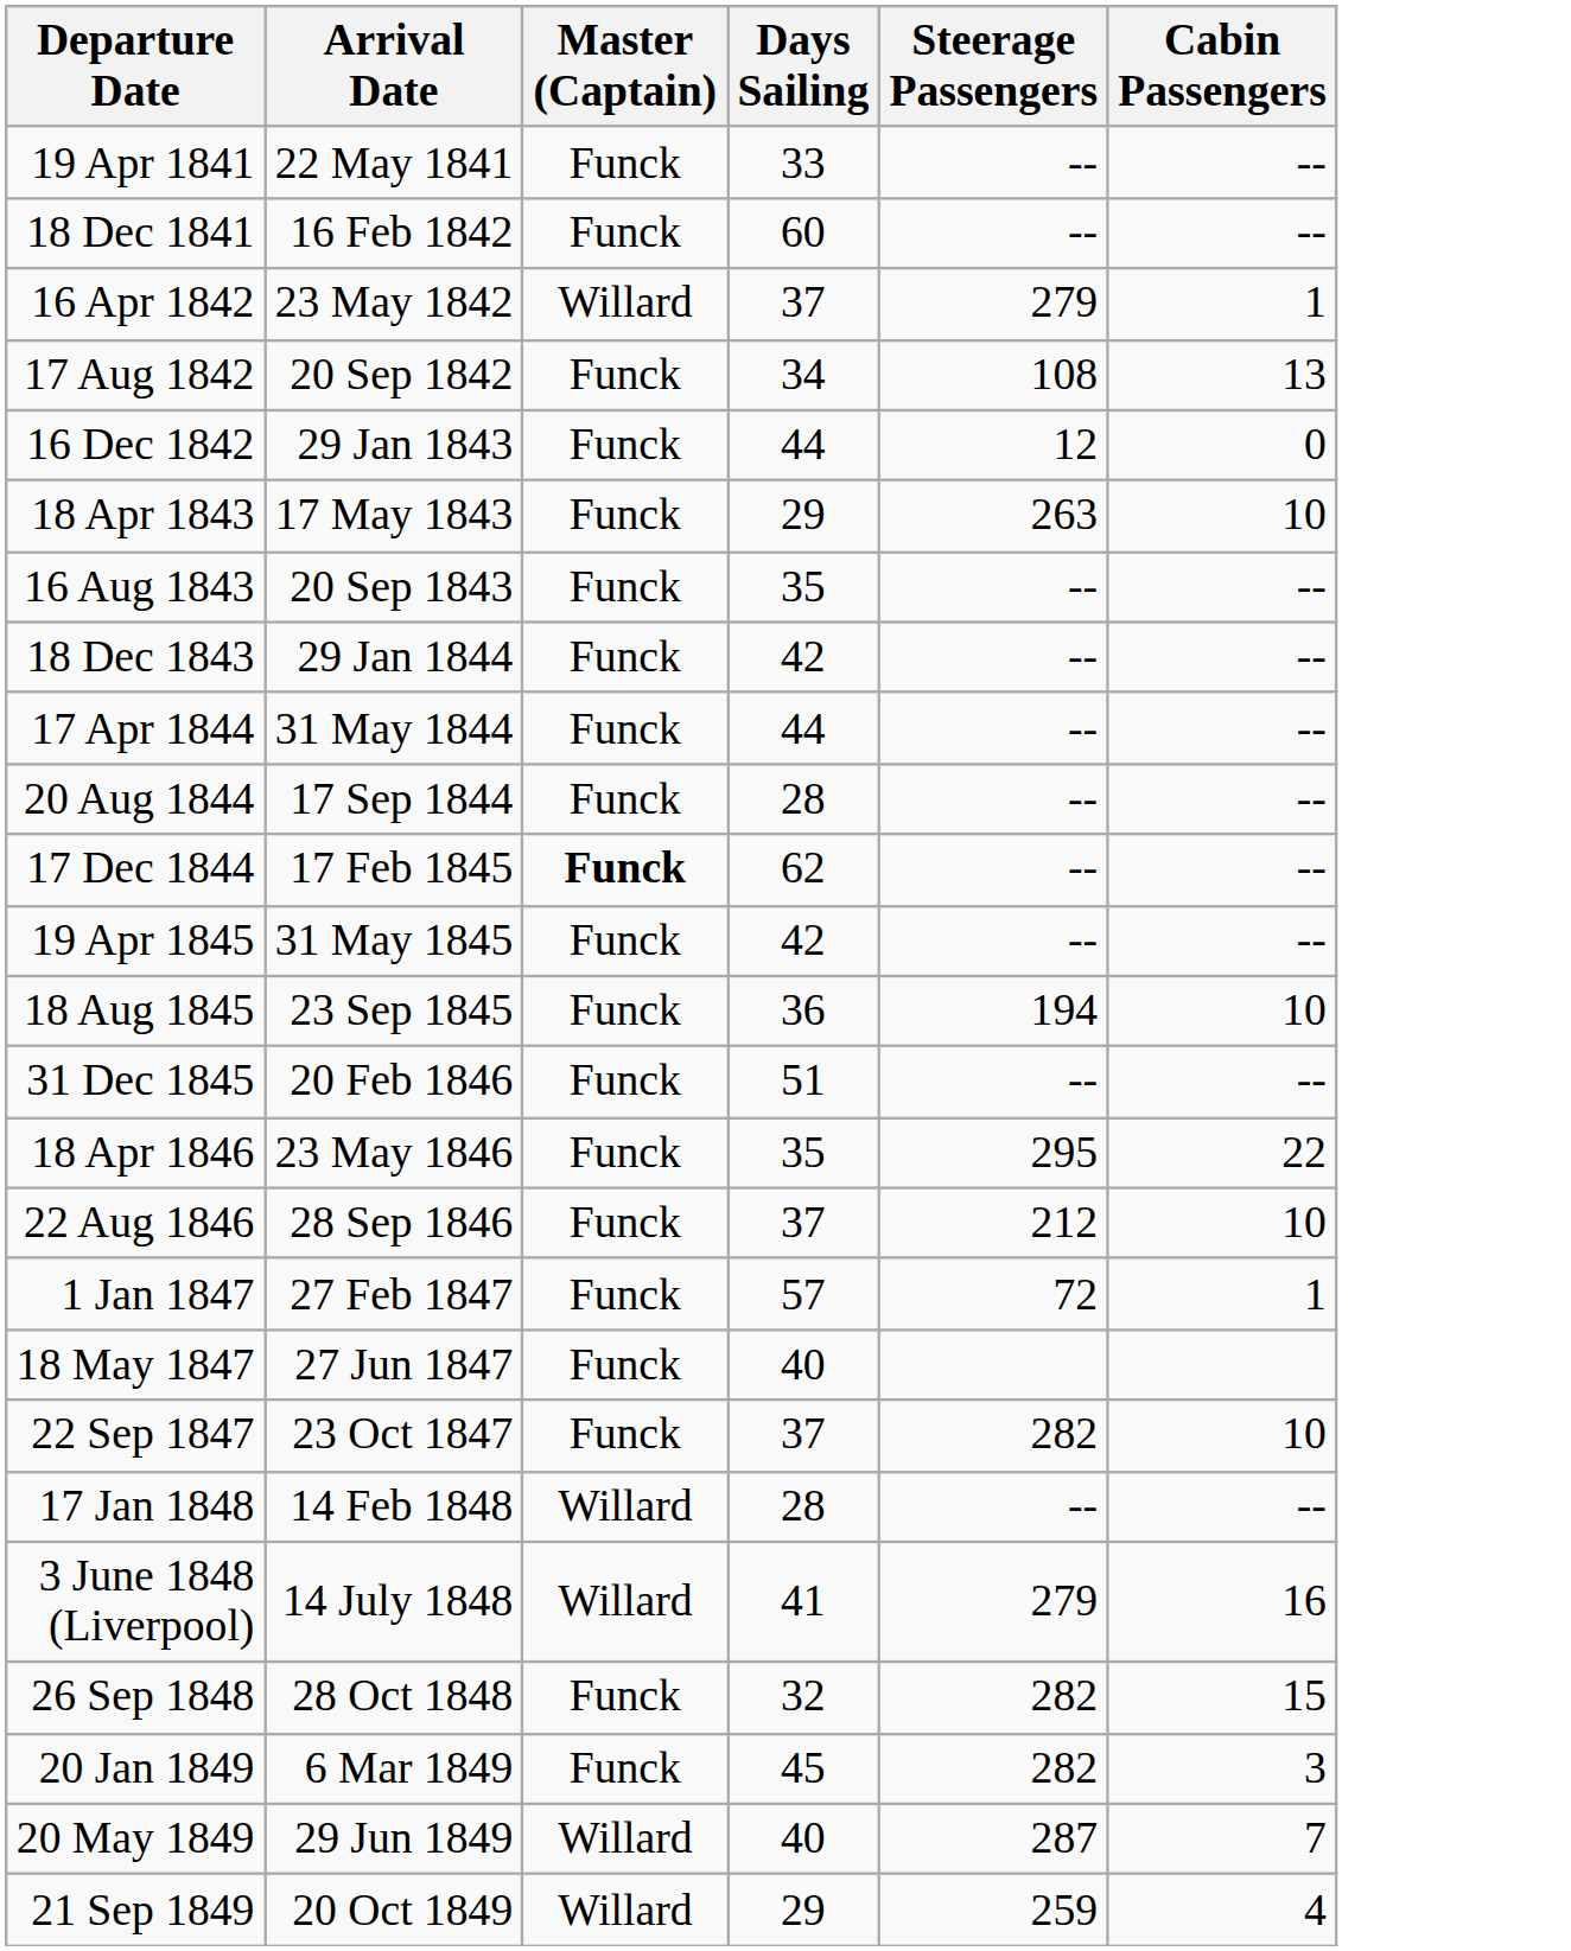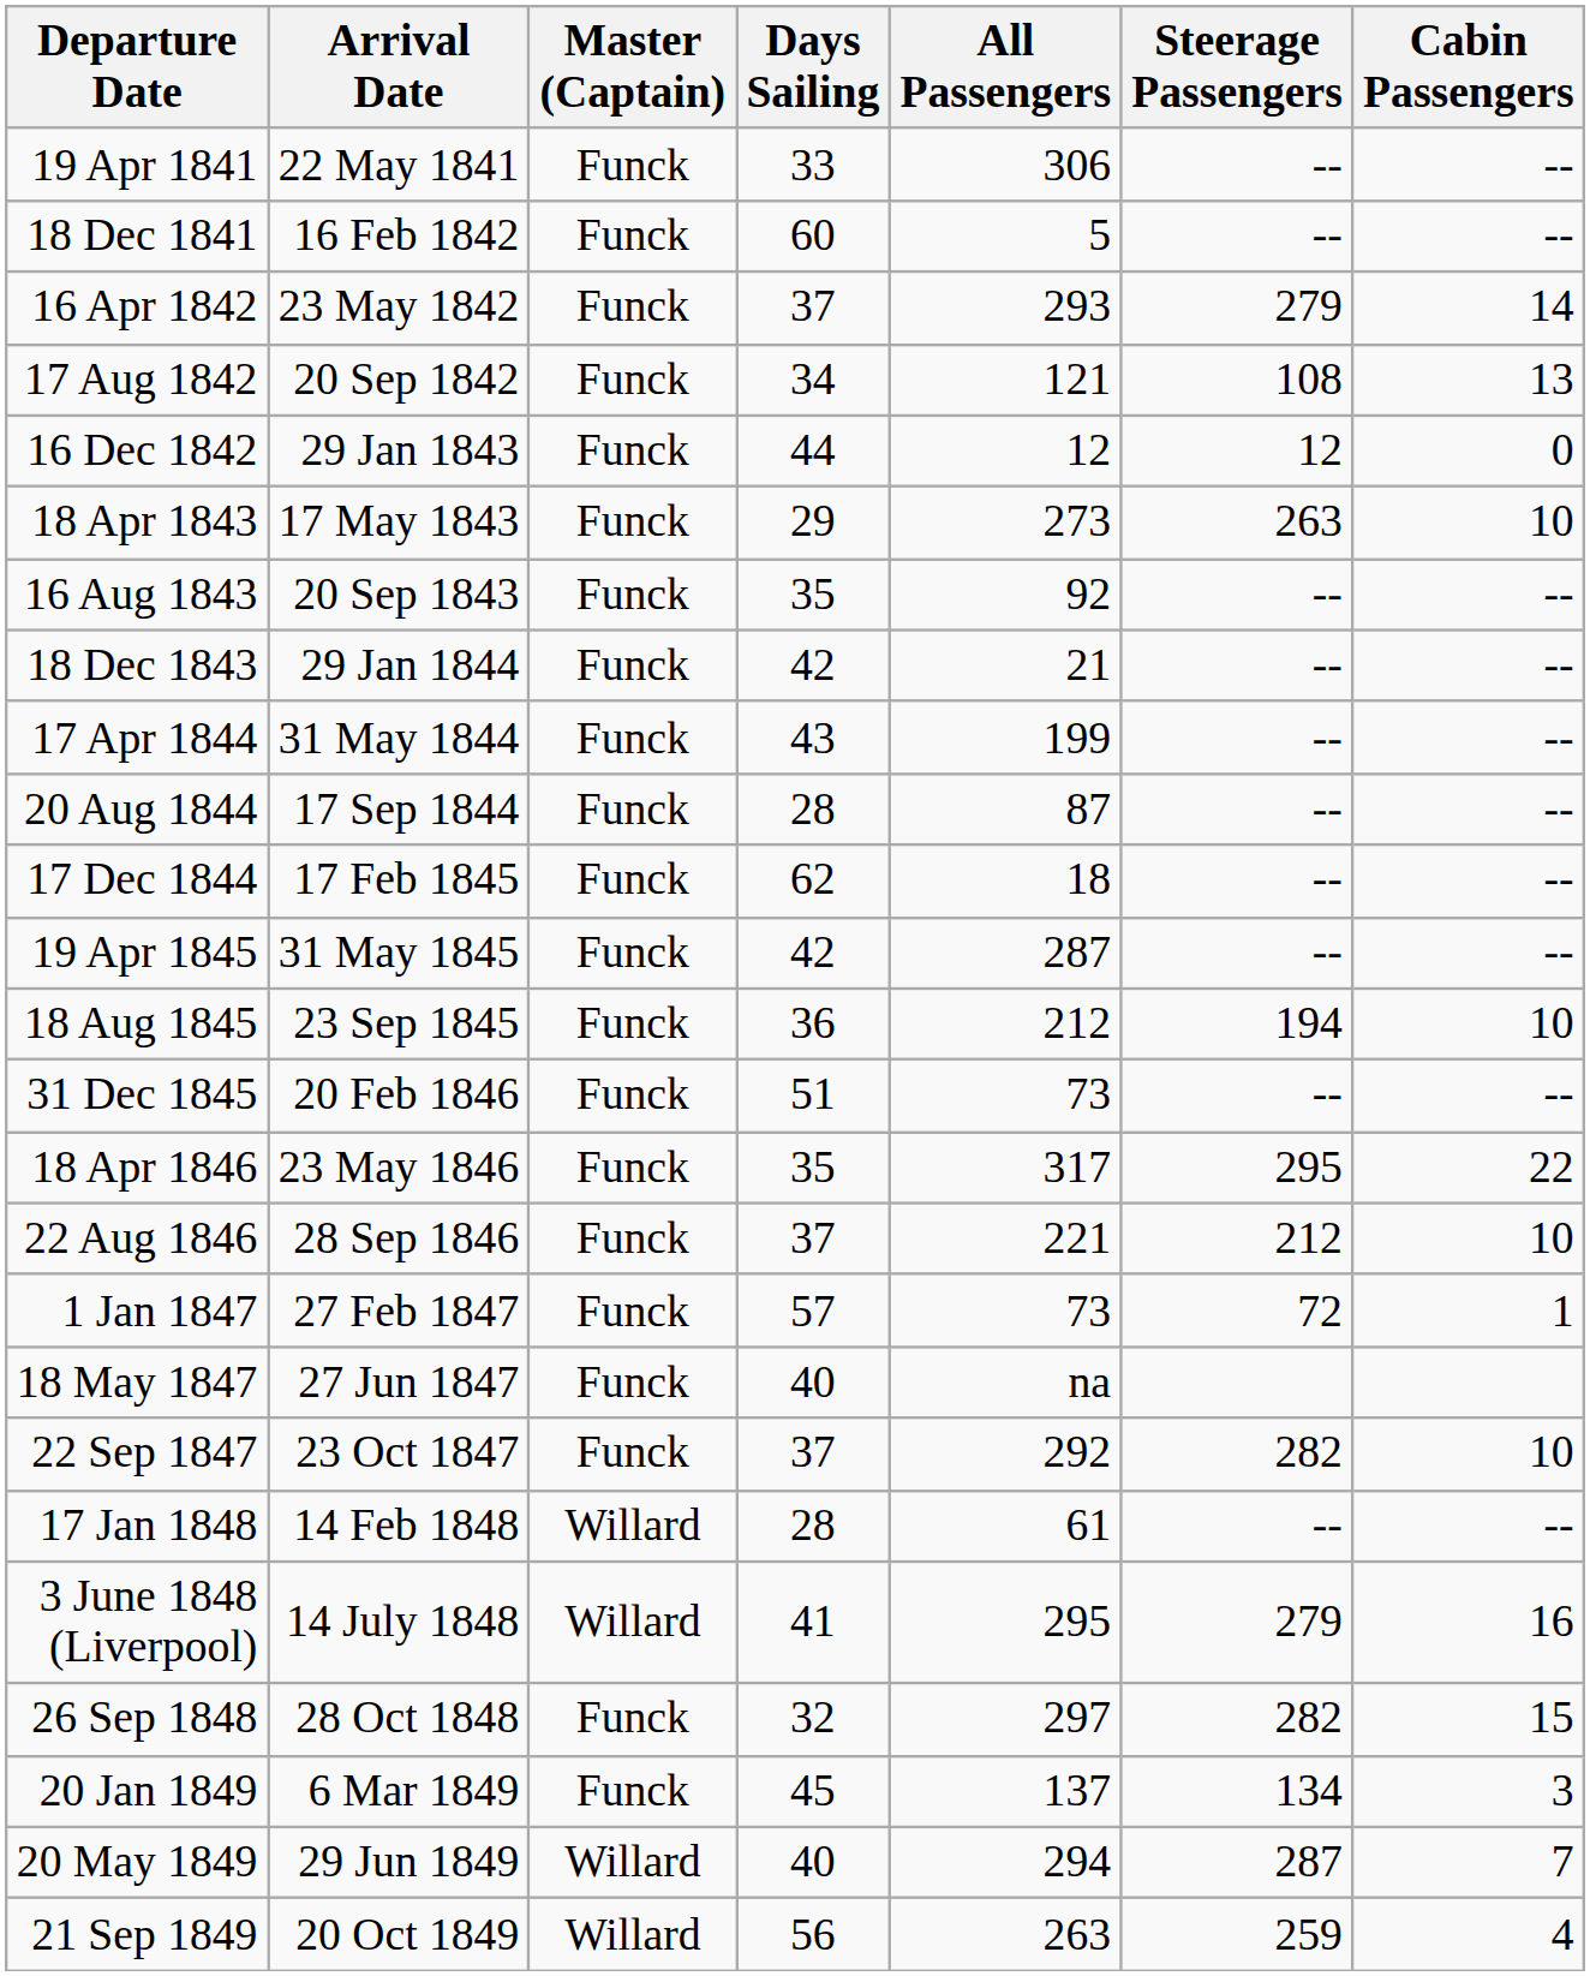 <table Class="wikitable">
 <tr>
 <th>Departure<br>Date</th>
 <th>Arrival<br>Date</th>
 <th>Master<br>(Captain)</th>
 <th>Days<br>Sailing</th>
+<th>All<br>Passengers</th>
 <th>Steerage<br>Passengers</th>
 <th>Cabin<br>Passengers</th>
 </tr>
 <tr>
 <td style="text-align:right;">19 Apr 1841</td>
 <td style="text-align:right;">22 May 1841</td>
 <td style="text-align:center;">Funck</td>
 <td style="text-align:center;">33</td>
+<td style="text-align:right;">306</td>
 <td style="text-align:right;">--</td>
 <td style="text-align:right;">--</td>
 </tr>
 <tr>
 <td style="text-align:right;">18 Dec 1841</td>
 <td style="text-align:right;">16 Feb 1842</td>
 <td style="text-align:center;">Funck</td>
 <td style="text-align:center;">60</td>
+<td style="text-align:right;">5</td>
 <td style="text-align:right;">--</td>
 <td style="text-align:right;">--</td>
 </tr>
 <tr>
 <td style="text-align:right;">16 Apr 1842</td>
 <td style="text-align:right;">23 May 1842</td>
-<td style="text-align:center;">Willard</td>
+<td style="text-align:center;">Funck</td>
 <td style="text-align:center;">37</td>
+<td style="text-align:right;">293</td>
 <td style="text-align:right;">279</td>
-<td style="text-align:right;">1</td>
+<td style="text-align:right;">14</td>
 </tr>
 <tr>
 <td style="text-align:right;">17 Aug 1842</td>
 <td style="text-align:right;">20 Sep 1842</td>
 <td style="text-align:center;">Funck</td>
 <td style="text-align:center;">34</td>
+<td style="text-align:right;">121</td>
 <td style="text-align:right;">108</td>
 <td style="text-align:right;">13</td>
 </tr>
 <tr>
 <td style="text-align:right;">16 Dec 1842</td>
 <td style="text-align:right;">29 Jan 1843</td>
 <td style="text-align:center;">Funck</td>
 <td style="text-align:center;">44</td>
 <td style="text-align:right;">12</td>
+<td style="text-align:right;">12</td>
 <td style="text-align:right;">0</td>
 </tr>
 <tr>
 <td style="text-align:right;">18 Apr 1843</td>
 <td style="text-align:right;">17 May 1843</td>
 <td style="text-align:center;">Funck</td>
 <td style="text-align:center;">29</td>
+<td style="text-align:right;">273</td>
 <td style="text-align:right;">263</td>
 <td style="text-align:right;">10</td>
 </tr>
 <tr>
 <td style="text-align:right;">16 Aug 1843</td>
 <td style="text-align:right;">20 Sep 1843</td>
 <td style="text-align:center;">Funck</td>
 <td style="text-align:center;">35</td>
+<td style="text-align:right;">92</td>
 <td style="text-align:right;">--</td>
 <td style="text-align:right;">--</td>
 </tr>
 <tr>
 <td style="text-align:right;">18 Dec 1843</td>
 <td style="text-align:right;">29 Jan 1844</td>
 <td style="text-align:center;">Funck</td>
 <td style="text-align:center;">42</td>
+<td style="text-align:right;">21</td>
 <td style="text-align:right;">--</td>
 <td style="text-align:right;">--</td>
 </tr>
 <tr>
 <td style="text-align:right;">17 Apr 1844</td>
 <td style="text-align:right;">31 May 1844</td>
 <td style="text-align:center;">Funck</td>
-<td style="text-align:center;">44</td>
+<td style="text-align:center;">43</td>
+<td style="text-align:right;">199</td>
 <td style="text-align:right;">--</td>
 <td style="text-align:right;">--</td>
 </tr>
 <tr>
 <td style="text-align:right;">20 Aug 1844</td>
 <td style="text-align:right;">17 Sep 1844</td>
 <td style="text-align:center;">Funck</td>
 <td style="text-align:center;">28</td>
+<td style="text-align:right;">87</td>
 <td style="text-align:right;">--</td>
 <td style="text-align:right;">--</td>
 </tr>
 <tr>
 <td style="text-align:right;">17 Dec 1844</td>
 <td style="text-align:right;">17 Feb 1845</td>
-<td style="text-align:center;"><strong>Funck</strong></td>
+<td style="text-align:center;">Funck</td>
 <td style="text-align:center;">62</td>
+<td style="text-align:right;">18</td>
 <td style="text-align:right;">--</td>
 <td style="text-align:right;">--</td>
 </tr>
 <tr>
 <td style="text-align:right;">19 Apr 1845</td>
 <td style="text-align:right;">31 May 1845</td>
 <td style="text-align:center;">Funck</td>
 <td style="text-align:center;">42</td>
+<td style="text-align:right;">287</td>
 <td style="text-align:right;">--</td>
 <td style="text-align:right;">--</td>
 </tr>
 <tr>
 <td style="text-align:right;">18 Aug 1845</td>
 <td style="text-align:right;">23 Sep 1845</td>
 <td style="text-align:center;">Funck</td>
 <td style="text-align:center;">36</td>
+<td style="text-align:right;">212</td>
 <td style="text-align:right;">194</td>
 <td style="text-align:right;">10</td>
 </tr>
 <tr>
 <td style="text-align:right;">31 Dec 1845</td>
 <td style="text-align:right;">20 Feb 1846</td>
 <td style="text-align:center;">Funck</td>
 <td style="text-align:center;">51</td>
+<td style="text-align:right;">73</td>
 <td style="text-align:right;">--</td>
 <td style="text-align:right;">--</td>
 </tr>
 <tr>
 <td style="text-align:right;">18 Apr 1846</td>
 <td style="text-align:right;">23 May 1846</td>
 <td style="text-align:center;">Funck</td>
 <td style="text-align:center;">35</td>
+<td style="text-align:right;">317</td>
 <td style="text-align:right;">295</td>
 <td style="text-align:right;">22</td>
 </tr>
 <tr>
 <td style="text-align:right;">22 Aug 1846</td>
 <td style="text-align:right;">28 Sep 1846</td>
 <td style="text-align:center;">Funck</td>
 <td style="text-align:center;">37</td>
+<td style="text-align:right;">221</td>
 <td style="text-align:right;">212</td>
 <td style="text-align:right;">10</td>
 </tr>
 <tr>
 <td style="text-align:right;">1 Jan 1847</td>
 <td style="text-align:right;">27 Feb 1847</td>
 <td style="text-align:center;">Funck</td>
 <td style="text-align:center;">57</td>
+<td style="text-align:right;">73</td>
 <td style="text-align:right;">72</td>
 <td style="text-align:right;">1</td>
 </tr>
 <tr>
 <td style="text-align:right;">18 May 1847</td>
 <td style="text-align:right;">27 Jun 1847</td>
 <td style="text-align:center;">Funck</td>
 <td style="text-align:center;">40</td>
+<td style="text-align:right;">na</td>
 <td></td>
 <td></td>
 </tr>
 <tr>
 <td style="text-align:right;">22 Sep 1847</td>
 <td style="text-align:right;">23 Oct 1847</td>
 <td style="text-align:center;">Funck</td>
 <td style="text-align:center;">37</td>
+<td style="text-align:right;">292</td>
 <td style="text-align:right;">282</td>
 <td style="text-align:right;">10</td>
 </tr>
 <tr>
 <td style="text-align:right;">17 Jan 1848</td>
 <td style="text-align:right;">14 Feb 1848</td>
 <td style="text-align:center;">Willard</td>
 <td style="text-align:center;">28</td>
+<td style="text-align:right;">61</td>
 <td style="text-align:right;">--</td>
 <td style="text-align:right;">--</td>
 </tr>
 <tr>
 <td style="text-align:right;">3 June 1848 <br>(Liverpool)</td>
 <td style="text-align:right;">14 July 1848</td>
 <td style="text-align:center;">Willard</td>
 <td style="text-align:center;">41</td>
+<td style="text-align:right;">295</td>
 <td style="text-align:right;">279</td>
 <td style="text-align:right;">16</td>
 </tr>
 <tr>
 <td style="text-align:right;">26 Sep 1848</td>
 <td style="text-align:right;">28 Oct 1848</td>
 <td style="text-align:center;">Funck</td>
 <td style="text-align:center;">32</td>
+<td style="text-align:right;">297</td>
 <td style="text-align:right;">282</td>
 <td style="text-align:right;">15</td>
 </tr>
 <tr>
 <td style="text-align:right;">20 Jan 1849</td>
 <td style="text-align:right;">6 Mar 1849</td>
 <td style="text-align:center;">Funck</td>
 <td style="text-align:center;">45</td>
-<td style="text-align:right;">282</td>
+<td style="text-align:right;">137</td>
+<td style="text-align:right;">134</td>
 <td style="text-align:right;">3</td>
 </tr>
 <tr>
 <td style="text-align:right;">20 May 1849</td>
 <td style="text-align:right;">29 Jun 1849</td>
 <td style="text-align:center;">Willard</td>
 <td style="text-align:center;">40</td>
+<td style="text-align:right;">294</td>
 <td style="text-align:right;">287</td>
 <td style="text-align:right;">7</td>
 </tr>
 <tr>
 <td style="text-align:right;">21 Sep 1849</td>
 <td style="text-align:right;">20 Oct 1849</td>
 <td style="text-align:center;">Willard</td>
-<td style="text-align:center;">29</td>
+<td style="text-align:center;">56</td>
+<td style="text-align:right;">263</td>
 <td style="text-align:right;">259</td>
 <td style="text-align:right;">4</td>
 </tr>
 </table>
